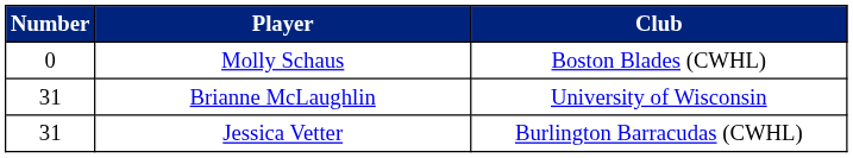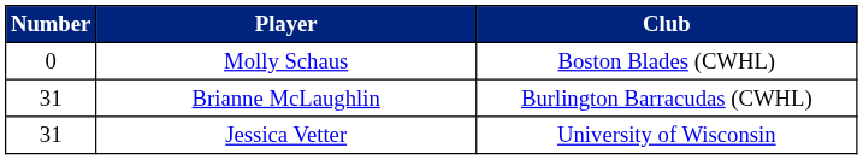 <table cellpadding="3" cellspacing="0" border="1" style="font-size: 95%; text-align: center; border: black solid 1px; border-collapse: collapse;">
 <tr style="background:#00247d; color:#fff; text-align:center;">
 <th scope="col" style="width:50px;">Number</th>
 <th scope="col" style="width:250px;">Player</th>
 <th scope="col" style="width:250px;">Club</th>
 </tr>
 <tr>
 <td>0</td>
 <td><a href='#'>Molly Schaus</a></td>
 <td> <a href='#'>Boston Blades</a> (CWHL)</td>
 </tr>
 <tr>
 <td>31</td>
 <td><a href='#'>Brianne McLaughlin</a></td>
-<td> <a href='#'>University of Wisconsin</a></td>
+<td> <a href='#'>Burlington Barracudas</a> (CWHL)</td>
 </tr>
 <tr>
 <td>31</td>
 <td><a href='#'>Jessica Vetter</a></td>
-<td> <a href='#'>Burlington Barracudas</a> (CWHL)</td>
+<td> <a href='#'>University of Wisconsin</a></td>
 </tr>
 </table>
